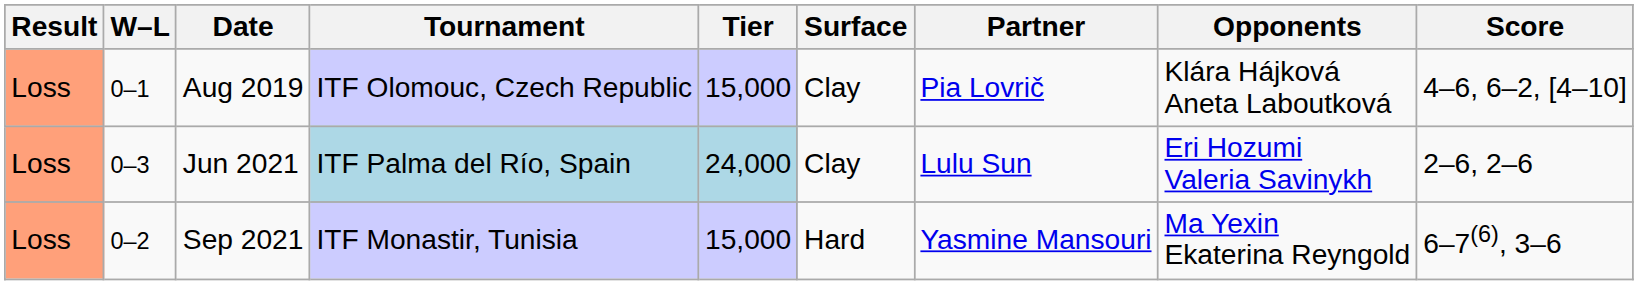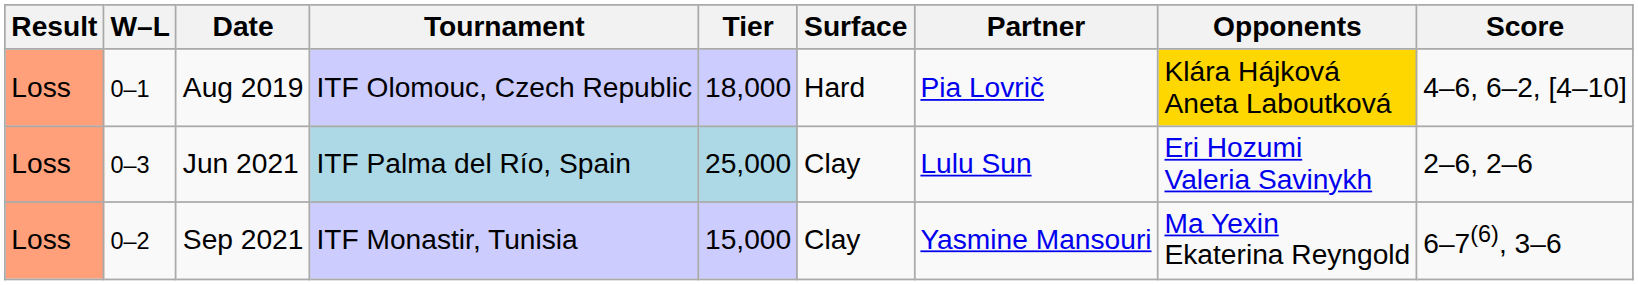 <table class="sortable wikitable">
 <tr>
 <th>Result</th>
 <th class="unsortable">W–L</th>
 <th>Date</th>
 <th>Tournament</th>
 <th>Tier</th>
 <th>Surface</th>
 <th>Partner</th>
 <th>Opponents</th>
 <th class="unsortable">Score</th>
 </tr>
 <tr>
 <td bgcolor="FFA07A">Loss</td>
 <td><small>0–1</small></td>
 <td>Aug 2019</td>
 <td bgcolor=ccccff>ITF Olomouc, Czech Republic</td>
-<td bgcolor=ccccff>15,000</td>
-<td>Clay</td>
+<td bgcolor=ccccff>18,000</td>
+<td>Hard</td>
 <td> <a href='#'>Pia Lovrič</a></td>
-<td> Klára Hájková <br>  Aneta Laboutková</td>
+<td style="background: gold;"> Klára Hájková <br>  Aneta Laboutková</td>
 <td>4–6, 6–2, [4–10]</td>
 </tr>
 <tr>
 <td bgcolor="FFA07A">Loss</td>
 <td><small>0–3</small></td>
 <td>Jun 2021</td>
 <td style="background:lightblue;">ITF Palma del Río, Spain</td>
-<td style="background:lightblue;">24,000</td>
+<td style="background:lightblue;">25,000</td>
 <td>Clay</td>
 <td> <a href='#'>Lulu Sun</a></td>
 <td> <a href='#'>Eri Hozumi</a> <br>  <a href='#'>Valeria Savinykh</a></td>
 <td>2–6, 2–6</td>
 </tr>
 <tr>
 <td bgcolor="FFA07A">Loss</td>
 <td><small>0–2</small></td>
 <td>Sep 2021</td>
 <td bgcolor=ccccff>ITF Monastir, Tunisia</td>
 <td bgcolor=ccccff>15,000</td>
-<td>Hard</td>
+<td>Clay</td>
 <td> <a href='#'>Yasmine Mansouri</a></td>
 <td> <a href='#'>Ma Yexin</a> <br>  Ekaterina Reyngold</td>
 <td>6–7<sup>(6)</sup>, 3–6</td>
 </tr>
 </table>
